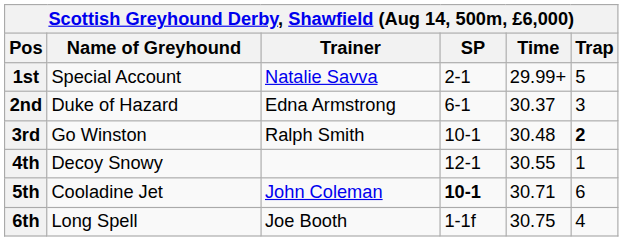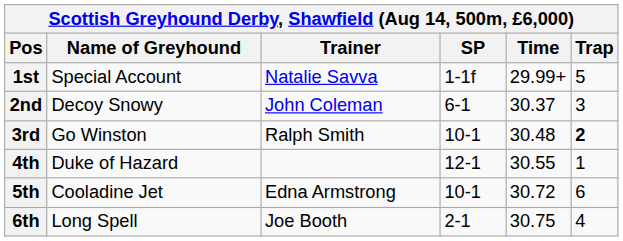 <table class="wikitable">
 <tr>
 <th colspan="6"><a href='#'>Scottish Greyhound Derby</a>, <a href='#'>Shawfield</a> (Aug 14, 500m, £6,000)</th>
 </tr>
 <tr>
 <th width=30>Pos</th>
 <th width=180>Name of Greyhound</th>
 <th width=150>Trainer</th>
 <th width=50>SP</th>
 <th width=50>Time</th>
 <th width=30>Trap</th>
 </tr>
 <tr>
 <th>1st</th>
 <td>Special Account</td>
 <td><a href='#'>Natalie Savva</a></td>
-<td>2-1</td>
+<td>1-1f</td>
 <td>29.99+</td>
 <td>5</td>
 </tr>
 <tr>
 <th>2nd</th>
-<td>Duke of Hazard</td>
-<td>Edna Armstrong</td>
+<td>Decoy Snowy</td>
+<td><a href='#'>John Coleman</a></td>
 <td>6-1</td>
 <td>30.37</td>
 <td>3</td>
 </tr>
 <tr>
 <th>3rd</th>
 <td>Go Winston</td>
 <td>Ralph Smith</td>
 <td>10-1</td>
 <td>30.48</td>
 <td><strong>2</strong></td>
 </tr>
 <tr>
 <th>4th</th>
-<td>Decoy Snowy</td>
+<td>Duke of Hazard</td>
 <td></td>
 <td>12-1</td>
 <td>30.55</td>
 <td>1</td>
 </tr>
 <tr>
 <th>5th</th>
 <td>Cooladine Jet</td>
-<td><a href='#'>John Coleman</a></td>
-<td><strong>10-1</strong></td>
-<td>30.71</td>
+<td>Edna Armstrong</td>
+<td>10-1</td>
+<td>30.72</td>
 <td>6</td>
 </tr>
 <tr>
 <th>6th</th>
 <td>Long Spell</td>
 <td>Joe Booth</td>
-<td>1-1f</td>
+<td>2-1</td>
 <td>30.75</td>
 <td>4</td>
 </tr>
 </table>
